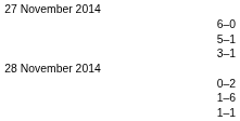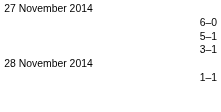 <table style="width:50%;" cellspacing="1">
 <tr>
 <th width=25%></th>
 <th width=10%></th>
 <th width=25%></th>
 </tr>
 <tr>
 <td>27 November 2014</td>
 </tr>
 <tr>
 <td align=right></td>
 <td align=center>6–0</td>
 <td></td>
 </tr>
 <tr>
 <td align=right></td>
 <td align=center>5–1</td>
 <td></td>
 </tr>
 <tr>
 <td align=right></td>
 <td align=center>3–1</td>
 <td></td>
 </tr>
 <tr>
 <td>28 November 2014</td>
 </tr>
 <tr>
 <td align=right></td>
-<td align=center>0–2</td>
-<td></td>
-</tr>
-<tr>
-<td align=right></td>
-<td align=center>1–6</td>
-<td></td>
-</tr>
-<tr>
-<td align=right></td>
 <td align=center>1–1</td>
 <td></td>
 </tr>
 </table>
